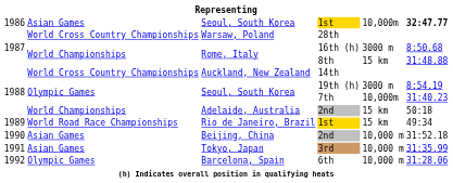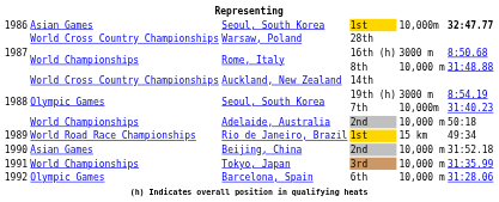 <table>
 <tr>
 <th colspan="6">Representing </th>
 </tr>
 <tr>
 <td>1986</td>
 <td><a href='#'>Asian Games</a></td>
 <td><a href='#'>Seoul, South Korea</a></td>
 <td bgcolor="gold">1st</td>
 <td>10,000m</td>
 <td><strong>32:47.77</strong></td>
 </tr>
 <tr>
 <td rowspan=3>1987</td>
 <td><a href='#'>World Cross Country Championships</a></td>
 <td><a href='#'>Warsaw, Poland</a></td>
 <td>28th</td>
 <td></td>
 <td></td>
 </tr>
 <tr>
 <td rowspan=2><a href='#'>World Championships</a></td>
 <td rowspan=2><a href='#'>Rome, Italy</a></td>
 <td>16th (h)</td>
 <td>3000 m</td>
 <td><a href='#'>8:50.68</a></td>
 </tr>
 <tr>
 <td>8th</td>
-<td>15 km</td>
+<td>10,000 m</td>
 <td><a href='#'>31:48.88</a></td>
 </tr>
 <tr>
 <td rowspan=4>1988</td>
 <td><a href='#'>World Cross Country Championships</a></td>
 <td><a href='#'>Auckland, New Zealand</a></td>
 <td>14th</td>
 <td></td>
 <td></td>
 </tr>
 <tr>
 <td rowspan=2><a href='#'>Olympic Games</a></td>
 <td rowspan=2><a href='#'>Seoul, South Korea</a></td>
 <td>19th (h)</td>
 <td>3000 m</td>
 <td><a href='#'>8:54.19</a></td>
 </tr>
 <tr>
 <td>7th</td>
 <td>10,000m</td>
 <td><a href='#'>31:40.23</a></td>
 </tr>
 <tr>
 <td><a href='#'>World Championships</a></td>
 <td><a href='#'>Adelaide, Australia</a></td>
 <td bgcolor="silver">2nd</td>
-<td>15 km</td>
+<td>10,000 m</td>
 <td>50:18</td>
 </tr>
 <tr>
 <td>1989</td>
 <td><a href='#'>World Road Race Championships</a></td>
 <td><a href='#'>Rio de Janeiro, Brazil</a></td>
 <td bgcolor="gold">1st</td>
 <td>15 km</td>
 <td>49:34</td>
 </tr>
 <tr>
 <td>1990</td>
 <td><a href='#'>Asian Games</a></td>
 <td><a href='#'>Beijing, China</a></td>
 <td bgcolor="silver">2nd</td>
 <td>10,000 m</td>
 <td>31:52.18</td>
 </tr>
 <tr>
 <td>1991</td>
-<td><a href='#'>Asian Games</a></td>
+<td><a href='#'>World Championships</a></td>
 <td><a href='#'>Tokyo, Japan</a></td>
 <td bgcolor="cc9966">3rd</td>
 <td>10,000 m</td>
 <td><a href='#'>31:35.99</a></td>
 </tr>
 <tr>
 <td>1992</td>
 <td><a href='#'>Olympic Games</a></td>
 <td><a href='#'>Barcelona, Spain</a></td>
 <td>6th</td>
 <td>10,000 m</td>
 <td><a href='#'>31:28.06</a></td>
 </tr>
 <tr>
 <th colspan=6><small><strong>(h) Indicates overall position in qualifying heats</strong></small></th>
 </tr>
 </table>
